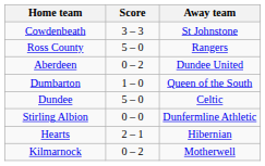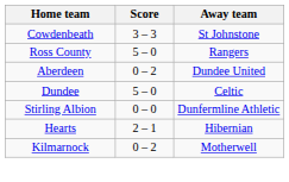 <table class="wikitable" style="text-align: center">
 <tr>
 <th width=140>Home team</th>
 <th width=70>Score</th>
 <th width=140>Away team</th>
 </tr>
 <tr>
 <td><a href='#'>Cowdenbeath</a></td>
 <td>3 – 3</td>
 <td><a href='#'>St Johnstone</a></td>
 </tr>
 <tr>
 <td><a href='#'>Ross County</a></td>
 <td>5 – 0</td>
 <td><a href='#'>Rangers</a></td>
 </tr>
 <tr>
 <td><a href='#'>Aberdeen</a></td>
 <td>0 – 2</td>
 <td><a href='#'>Dundee United</a></td>
 </tr>
 <tr>
-<td><a href='#'>Dumbarton</a></td>
-<td>1 – 0</td>
-<td><a href='#'>Queen of the South</a></td>
-</tr>
-<tr>
 <td><a href='#'>Dundee</a></td>
 <td>5 – 0</td>
 <td><a href='#'>Celtic</a></td>
 </tr>
 <tr>
 <td><a href='#'>Stirling Albion</a></td>
 <td>0 – 0</td>
 <td><a href='#'>Dunfermline Athletic</a></td>
 </tr>
 <tr>
 <td><a href='#'>Hearts</a></td>
 <td>2 – 1</td>
 <td><a href='#'>Hibernian</a></td>
 </tr>
 <tr>
 <td><a href='#'>Kilmarnock</a></td>
 <td>0 – 2</td>
 <td><a href='#'>Motherwell</a></td>
 </tr>
 </table>
